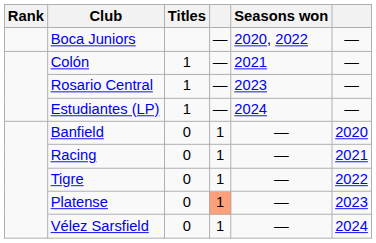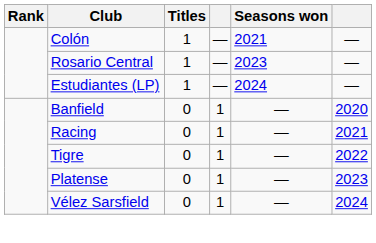 <table class="wikitable sortable plainrowheaders">
 <tr>
 <th>Rank</th>
 <th width=120px>Club</th>
 <th scope=col>Titles</th>
 <th scope=col></th>
 <th scope=col>Seasons won</th>
 <th scope=col></th>
-</tr>
-<tr>
-<td rowspan="1"></td>
-<td><a href='#'>Boca Juniors</a></td>
-<td></td>
-<td align=center>—</td>
-<td><a href='#'>2020</a>, <a href='#'>2022</a></td>
-<td align=center>—</td>
 </tr>
 <tr>
 <td rowspan="3"></td>
 <td><a href='#'>Colón</a></td>
 <td align=center>1</td>
 <td align=center>—</td>
 <td><a href='#'>2021</a></td>
 <td align=center>—</td>
 </tr>
 <tr>
 <td><a href='#'>Rosario Central</a></td>
 <td align=center>1</td>
 <td align=center>—</td>
 <td><a href='#'>2023</a></td>
 <td align=center>—</td>
 </tr>
 <tr>
 <td><a href='#'>Estudiantes (LP)</a></td>
 <td align=center>1</td>
 <td align=center>—</td>
 <td><a href='#'>2024</a></td>
 <td align=center>—</td>
 </tr>
 <tr>
 <td rowspan="5"></td>
 <td><a href='#'>Banfield</a></td>
 <td align=center>0</td>
 <td align=center>1</td>
 <td align=center>—</td>
 <td><a href='#'>2020</a></td>
 </tr>
 <tr>
 <td><a href='#'>Racing</a></td>
 <td align=center>0</td>
 <td align=center>1</td>
 <td align=center>—</td>
 <td><a href='#'>2021</a></td>
 </tr>
 <tr>
 <td><a href='#'>Tigre</a></td>
 <td align=center>0</td>
 <td align=center>1</td>
 <td align=center>—</td>
 <td><a href='#'>2022</a></td>
 </tr>
 <tr>
 <td><a href='#'>Platense</a></td>
 <td align=center>0</td>
-<td align=center style="background: lightsalmon;">1</td>
+<td align=center>1</td>
 <td align=center>—</td>
 <td><a href='#'>2023</a></td>
 </tr>
 <tr>
 <td><a href='#'>Vélez Sarsfield</a></td>
 <td align=center>0</td>
 <td align=center>1</td>
 <td align=center>—</td>
 <td><a href='#'>2024</a></td>
 </tr>
 </table>
